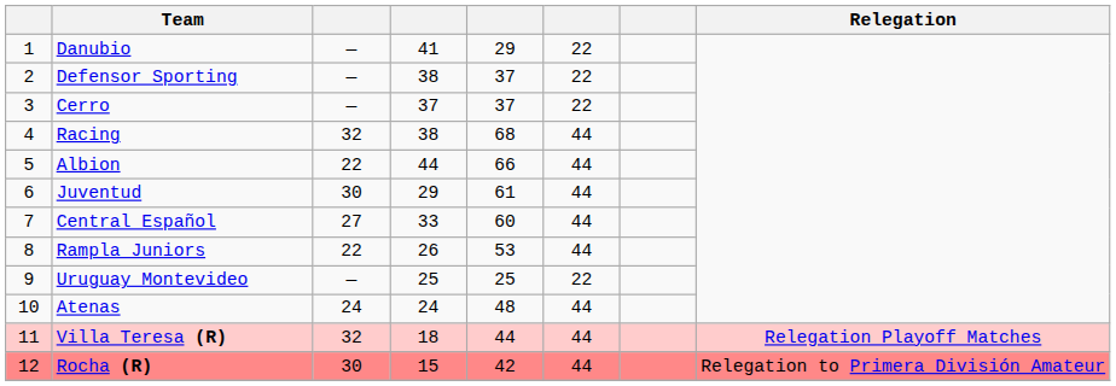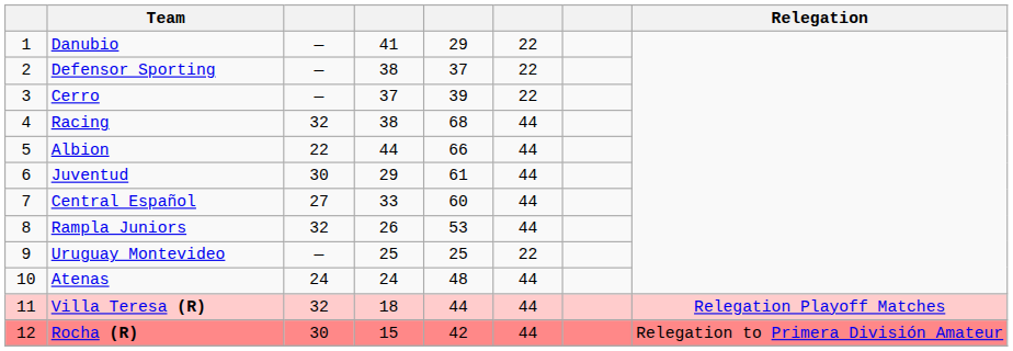 <table class="wikitable" style="text-align: center;">
 <tr>
 <th width=28><br></th>
 <th width=185>Team</th>
 <th width=50></th>
 <th width=50></th>
 <th width=50></th>
 <th width=50></th>
 <th width=50><br></th>
 <th>Relegation</th>
 </tr>
 <tr>
 <td>1</td>
 <td align="left"><a href='#'>Danubio</a></td>
 <td>—</td>
 <td>41</td>
 <td>29</td>
 <td>22</td>
 <td><strong></strong></td>
 <td rowspan=10></td>
 </tr>
 <tr>
 <td>2</td>
 <td align="left"><a href='#'>Defensor Sporting</a></td>
 <td>—</td>
 <td>38</td>
 <td>37</td>
 <td>22</td>
 <td><strong></strong></td>
 </tr>
 <tr>
 <td>3</td>
 <td align="left"><a href='#'>Cerro</a></td>
 <td>—</td>
 <td>37</td>
-<td>37</td>
+<td>39</td>
 <td>22</td>
 <td><strong></strong></td>
 </tr>
 <tr>
 <td>4</td>
 <td align="left"><a href='#'>Racing</a></td>
 <td>32</td>
 <td>38</td>
 <td>68</td>
 <td>44</td>
 <td><strong></strong></td>
 </tr>
 <tr>
 <td>5</td>
 <td align="left"><a href='#'>Albion</a></td>
 <td>22</td>
 <td>44</td>
 <td>66</td>
 <td>44</td>
 <td><strong></strong></td>
 </tr>
 <tr>
 <td>6</td>
 <td align="left"><a href='#'>Juventud</a></td>
 <td>30</td>
 <td>29</td>
 <td>61</td>
 <td>44</td>
 <td><strong></strong></td>
 </tr>
 <tr>
 <td>7</td>
 <td align="left"><a href='#'>Central Español</a></td>
 <td>27</td>
 <td>33</td>
 <td>60</td>
 <td>44</td>
 <td><strong></strong></td>
 </tr>
 <tr>
 <td>8</td>
 <td align="left"><a href='#'>Rampla Juniors</a></td>
-<td>22</td>
+<td>32</td>
 <td>26</td>
 <td>53</td>
 <td>44</td>
 <td><strong></strong></td>
 </tr>
 <tr>
 <td>9</td>
 <td align="left"><a href='#'>Uruguay Montevideo</a></td>
 <td>—</td>
 <td>25</td>
 <td>25</td>
 <td>22</td>
 <td><strong></strong></td>
 </tr>
 <tr>
 <td>10</td>
 <td align="left"><a href='#'>Atenas</a></td>
 <td>24</td>
 <td>24</td>
 <td>48</td>
 <td>44</td>
 <td><strong></strong></td>
 </tr>
 <tr bgcolor=#FFCCCC>
 <td>11</td>
 <td align="left"><a href='#'>Villa Teresa</a> <strong>(R)</strong></td>
 <td>32</td>
 <td>18</td>
 <td>44</td>
 <td>44</td>
 <td><strong></strong></td>
 <td><a href='#'>Relegation Playoff Matches</a></td>
 </tr>
 <tr bgcolor=#FF8888>
 <td>12</td>
 <td align="left"><a href='#'>Rocha</a> <strong>(R)</strong></td>
 <td>30</td>
 <td>15</td>
 <td>42</td>
 <td>44</td>
 <td><strong></strong></td>
 <td>Relegation to <a href='#'>Primera División Amateur</a></td>
 </tr>
 <tr>
 </tr>
 </table>
